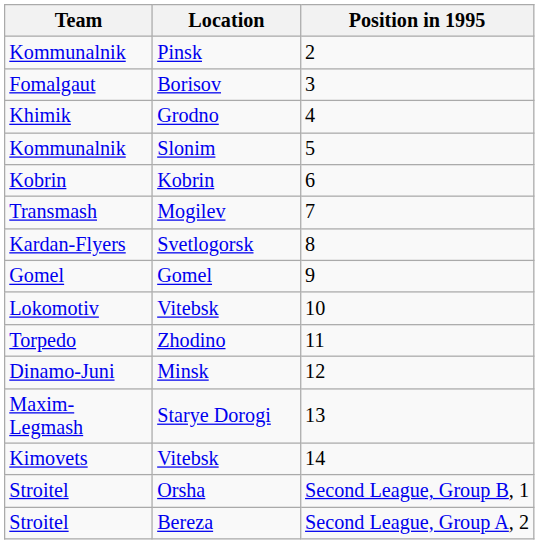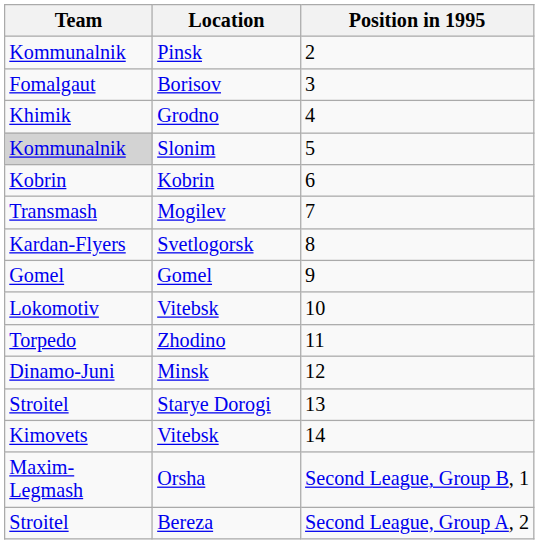 <table class="wikitable sortable" style="text-align:left">
 <tr>
 <th>Team</th>
 <th>Location</th>
 <th data-sort-type="number">Position in 1995</th>
 </tr>
 <tr>
 <td width=110><a href='#'>Kommunalnik</a></td>
 <td width=110><a href='#'>Pinsk</a></td>
 <td>2</td>
 </tr>
 <tr>
 <td><a href='#'>Fomalgaut</a></td>
 <td><a href='#'>Borisov</a></td>
 <td>3</td>
 </tr>
 <tr>
 <td><a href='#'>Khimik</a></td>
 <td><a href='#'>Grodno</a></td>
 <td>4</td>
 </tr>
 <tr>
-<td><a href='#'>Kommunalnik</a></td>
+<td style="background: lightgrey;"><a href='#'>Kommunalnik</a></td>
 <td><a href='#'>Slonim</a></td>
 <td>5</td>
 </tr>
 <tr>
 <td><a href='#'>Kobrin</a></td>
 <td><a href='#'>Kobrin</a></td>
 <td>6</td>
 </tr>
 <tr>
 <td><a href='#'>Transmash</a></td>
 <td><a href='#'>Mogilev</a></td>
 <td>7</td>
 </tr>
 <tr>
 <td><a href='#'>Kardan-Flyers</a></td>
 <td><a href='#'>Svetlogorsk</a></td>
 <td>8</td>
 </tr>
 <tr>
 <td><a href='#'>Gomel</a></td>
 <td><a href='#'>Gomel</a></td>
 <td>9</td>
 </tr>
 <tr>
 <td><a href='#'>Lokomotiv</a></td>
 <td><a href='#'>Vitebsk</a></td>
 <td>10</td>
 </tr>
 <tr>
 <td><a href='#'>Torpedo</a></td>
 <td><a href='#'>Zhodino</a></td>
 <td>11</td>
 </tr>
 <tr>
 <td><a href='#'>Dinamo-Juni</a></td>
 <td><a href='#'>Minsk</a></td>
 <td>12</td>
 </tr>
 <tr>
-<td><a href='#'>Maxim-Legmash</a></td>
+<td><a href='#'>Stroitel</a></td>
 <td><a href='#'>Starye Dorogi</a></td>
 <td>13</td>
 </tr>
 <tr>
 <td><a href='#'>Kimovets</a></td>
 <td><a href='#'>Vitebsk</a></td>
 <td>14</td>
 </tr>
 <tr>
-<td><a href='#'>Stroitel</a></td>
+<td><a href='#'>Maxim-Legmash</a></td>
 <td><a href='#'>Orsha</a></td>
 <td><a href='#'>Second League, Group B</a>, 1</td>
 </tr>
 <tr>
 <td><a href='#'>Stroitel</a></td>
 <td><a href='#'>Bereza</a></td>
 <td><a href='#'>Second League, Group A</a>, 2</td>
 </tr>
 </table>
